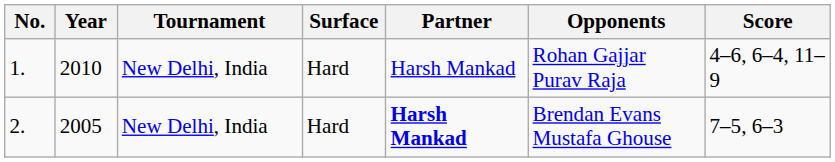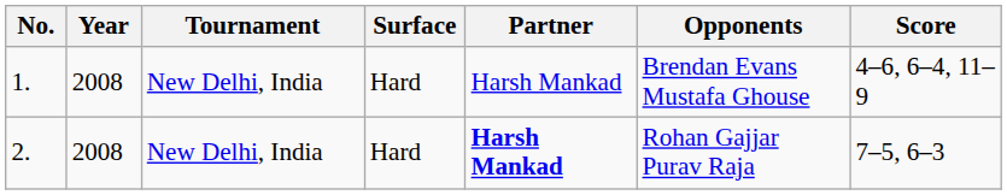 <table class="sortable wikitable" style=font-size:97%>
 <tr>
 <th width=40>No.</th>
 <th width=50>Year</th>
 <th width=200>Tournament</th>
 <th width=60>Surface</th>
 <th width=160>Partner</th>
 <th width=200>Opponents</th>
 <th width=160>Score</th>
 </tr>
 <tr>
 <td>1.</td>
-<td>2010</td>
+<td>2008</td>
 <td><a href='#'>New Delhi</a>, India</td>
 <td>Hard</td>
 <td> <a href='#'>Harsh Mankad</a></td>
-<td> <a href='#'>Rohan Gajjar</a><br> <a href='#'>Purav Raja</a></td>
+<td> <a href='#'>Brendan Evans</a><br> <a href='#'>Mustafa Ghouse</a></td>
 <td>4–6, 6–4, 11–9</td>
 </tr>
 <tr>
 <td>2.</td>
-<td>2005</td>
+<td>2008</td>
 <td><a href='#'>New Delhi</a>, India</td>
 <td>Hard</td>
 <td><strong> <a href='#'>Harsh Mankad</a></strong></td>
-<td> <a href='#'>Brendan Evans</a><br> <a href='#'>Mustafa Ghouse</a></td>
+<td> <a href='#'>Rohan Gajjar</a><br> <a href='#'>Purav Raja</a></td>
 <td>7–5, 6–3</td>
 </tr>
 </table>
